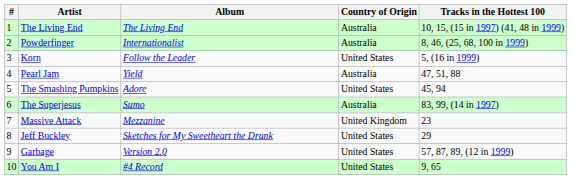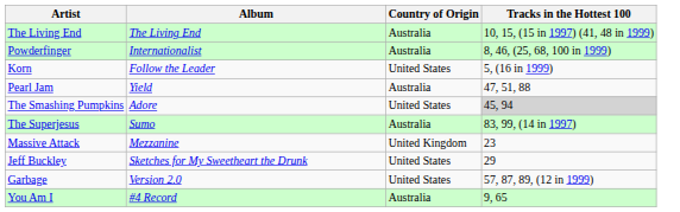 <table class="wikitable">
 <tr>
-<th>#</th>
 <th>Artist</th>
 <th style="width:350px;">Album</th>
 <th>Country of Origin</th>
 <th>Tracks in the Hottest 100</th>
 </tr>
 <tr style="background:#ccffcc">
-<td>1</td>
 <td><a href='#'>The Living End</a></td>
 <td><a href='#'><em>The Living End</em></a></td>
 <td>Australia</td>
 <td>10, 15, (15 in <a href='#'>1997</a>) (41, 48 in <a href='#'>1999</a>)</td>
 </tr>
 <tr style="background:#ccffcc">
-<td>2</td>
 <td><a href='#'>Powderfinger</a></td>
 <td><a href='#'><em>Internationalist</em></a></td>
 <td>Australia</td>
 <td>8, 46, (25, 68, 100 in <a href='#'>1999</a>)</td>
 </tr>
 <tr>
-<td>3</td>
 <td><a href='#'>Korn</a></td>
 <td><a href='#'><em>Follow the Leader</em></a></td>
 <td>United States</td>
 <td>5, (16 in <a href='#'>1999</a>)</td>
 </tr>
 <tr>
-<td>4</td>
 <td><a href='#'>Pearl Jam</a></td>
 <td><a href='#'><em>Yield</em></a></td>
 <td>Australia</td>
 <td>47, 51, 88</td>
 </tr>
 <tr>
-<td>5</td>
 <td><a href='#'>The Smashing Pumpkins</a></td>
 <td><a href='#'><em>Adore</em></a></td>
 <td>United States</td>
-<td>45, 94</td>
+<td style="background: lightgrey;">45, 94</td>
 </tr>
 <tr style="background:#ccffcc">
-<td>6</td>
 <td><a href='#'>The Superjesus</a></td>
 <td><a href='#'><em>Sumo</em></a></td>
 <td>Australia</td>
 <td>83, 99, (14 in <a href='#'>1997</a>)</td>
 </tr>
 <tr>
-<td>7</td>
 <td><a href='#'>Massive Attack</a></td>
 <td><a href='#'><em>Mezzanine</em></a></td>
 <td>United Kingdom</td>
 <td>23</td>
 </tr>
 <tr>
-<td>8</td>
 <td><a href='#'>Jeff Buckley</a></td>
 <td><em><a href='#'>Sketches for My Sweetheart the Drunk</a></em></td>
 <td>United States</td>
 <td>29</td>
 </tr>
 <tr>
-<td>9</td>
 <td><a href='#'>Garbage</a></td>
 <td><em><a href='#'>Version 2.0</a></em></td>
 <td>United States</td>
 <td>57, 87, 89, (12 in <a href='#'>1999</a>)</td>
 </tr>
 <tr style="background:#ccffcc">
-<td>10</td>
 <td><a href='#'>You Am I</a></td>
 <td><a href='#'><em>#4 Record</em></a></td>
-<td>United States</td>
+<td>Australia</td>
 <td>9, 65</td>
 </tr>
 </table>
